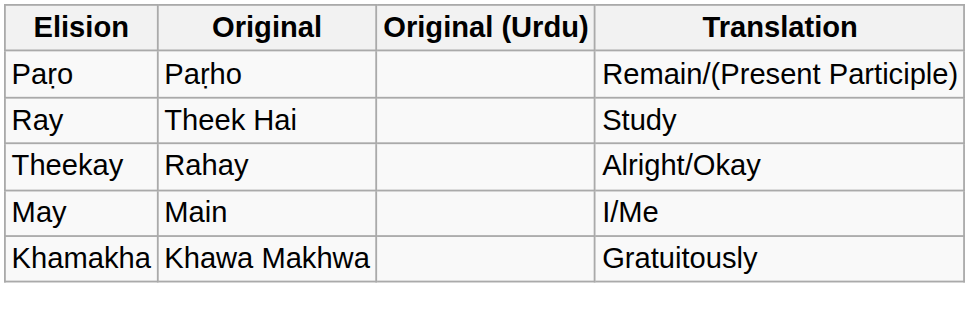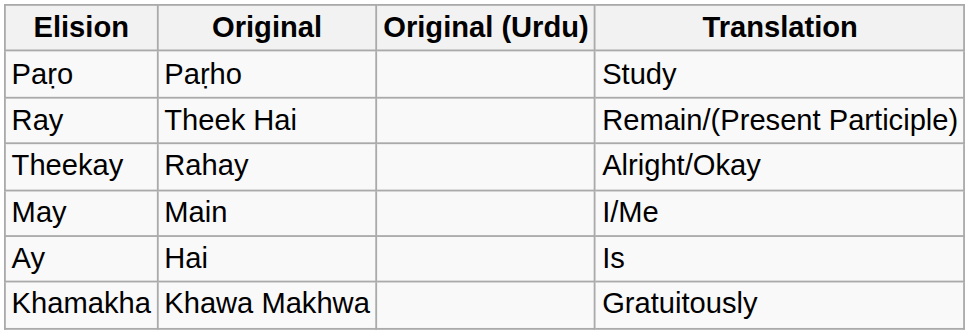 <table class="wikitable">
 <tr>
 <th>Elision</th>
 <th>Original</th>
 <th>Original (Urdu)</th>
 <th>Translation</th>
 </tr>
 <tr>
 <td>Paṛo</td>
 <td>Paṛho</td>
 <td></td>
-<td>Remain/(Present Participle)</td>
+<td>Study</td>
 </tr>
 <tr>
 <td>Ray</td>
 <td>Theek Hai</td>
 <td></td>
-<td>Study</td>
+<td>Remain/(Present Participle)</td>
 </tr>
 <tr>
 <td>Theekay</td>
 <td>Rahay</td>
 <td></td>
 <td>Alright/Okay</td>
 </tr>
 <tr>
 <td>May</td>
 <td>Main</td>
 <td></td>
 <td>I/Me</td>
 </tr>
 <tr>
+<td>Ay</td>
+<td>Hai</td>
+<td></td>
+<td>Is</td>
+</tr>
+<tr>
 <td>Khamakha</td>
 <td>Khawa Makhwa</td>
 <td></td>
 <td>Gratuitously</td>
 </tr>
 </table>
